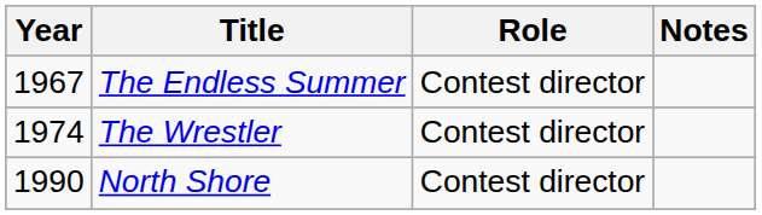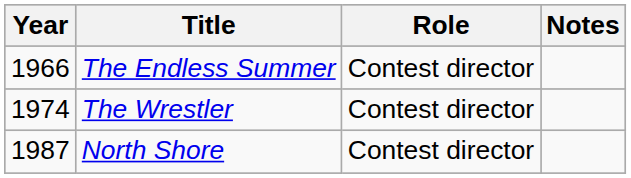 <table class="wikitable sortable">
 <tr>
 <th>Year</th>
 <th>Title</th>
 <th>Role</th>
 <th class="unsortable">Notes</th>
 </tr>
 <tr>
-<td>1967</td>
+<td>1966</td>
 <td><em><a href='#'>The Endless Summer</a></em></td>
 <td>Contest director</td>
 <td></td>
 </tr>
 <tr>
 <td>1974</td>
 <td><em><a href='#'>The Wrestler</a></em></td>
 <td>Contest director</td>
 <td></td>
 </tr>
 <tr>
-<td>1990</td>
+<td>1987</td>
 <td><em><a href='#'>North Shore</a></em></td>
 <td>Contest director</td>
 <td></td>
 </tr>
 </table>
